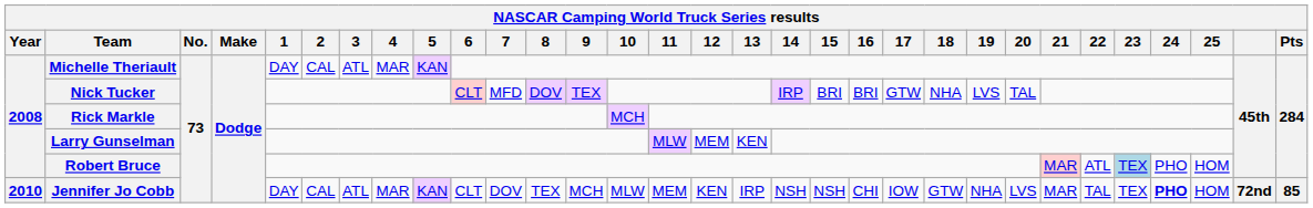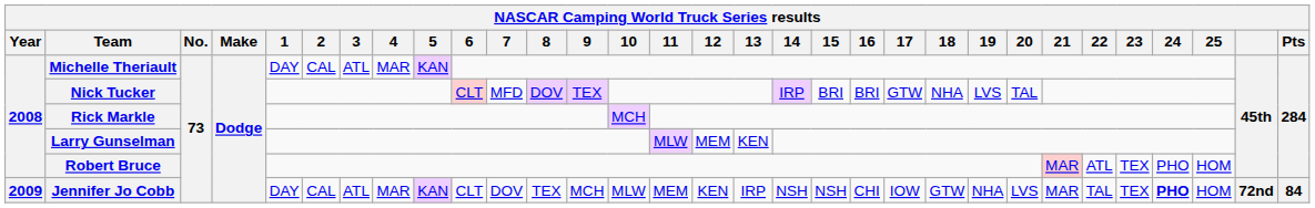 <table class="wikitable" style="text-align:center; font-size:75%">
 <tr>
 <th colspan=45><a href='#'>NASCAR Camping World Truck Series</a> results</th>
 </tr>
 <tr>
 <th>Year</th>
 <th>Team</th>
 <th>No.</th>
 <th>Make</th>
 <th>1</th>
 <th>2</th>
 <th>3</th>
 <th>4</th>
 <th>5</th>
 <th>6</th>
 <th>7</th>
 <th>8</th>
 <th>9</th>
 <th>10</th>
 <th>11</th>
 <th>12</th>
 <th>13</th>
 <th>14</th>
 <th>15</th>
 <th>16</th>
 <th>17</th>
 <th>18</th>
 <th>19</th>
 <th>20</th>
 <th>21</th>
 <th>22</th>
 <th>23</th>
 <th>24</th>
 <th>25</th>
 <th></th>
 <th>Pts</th>
 </tr>
 <tr>
 <th rowspan=5><a href='#'>2008</a></th>
 <th><a href='#'>Michelle Theriault</a></th>
 <th rowspan=6>73</th>
 <th rowspan=6><a href='#'>Dodge</a></th>
 <td><a href='#'>DAY</a></td>
 <td><a href='#'>CAL</a></td>
 <td><a href='#'>ATL</a></td>
 <td><a href='#'>MAR</a></td>
 <td style="background:#EFCFFF;"><a href='#'>KAN</a><br></td>
 <td colspan=20></td>
 <th rowspan=5>45th</th>
 <th rowspan=5>284</th>
 </tr>
 <tr>
 <th><a href='#'>Nick Tucker</a></th>
 <td colspan=5></td>
 <td style="background:#FFCFCF;"><a href='#'>CLT</a><br></td>
 <td><a href='#'>MFD</a></td>
 <td style="background:#EFCFFF;"><a href='#'>DOV</a><br></td>
 <td style="background:#EFCFFF;"><a href='#'>TEX</a><br></td>
 <td colspan=4></td>
 <td style="background:#EFCFFF;"><a href='#'>IRP</a><br></td>
 <td><a href='#'>BRI</a></td>
 <td><a href='#'>BRI</a></td>
 <td><a href='#'>GTW</a></td>
 <td><a href='#'>NHA</a></td>
 <td><a href='#'>LVS</a></td>
 <td><a href='#'>TAL</a></td>
 <td colspan=5></td>
 </tr>
 <tr>
 <th><a href='#'>Rick Markle</a></th>
 <td colspan=9></td>
 <td style="background:#EFCFFF;"><a href='#'>MCH</a><br></td>
 <td colspan=15></td>
 </tr>
 <tr>
 <th><a href='#'>Larry Gunselman</a></th>
 <td colspan=10></td>
 <td style="background:#EFCFFF;"><a href='#'>MLW</a><br></td>
 <td><a href='#'>MEM</a></td>
 <td><a href='#'>KEN</a></td>
 <td colspan=12></td>
 </tr>
 <tr>
 <th><a href='#'>Robert Bruce</a></th>
 <td colspan=20></td>
 <td style="background:#FFCFCF;"><a href='#'>MAR</a><br></td>
 <td><a href='#'>ATL</a></td>
-<td style="background: lightblue;"><a href='#'>TEX</a></td>
+<td><a href='#'>TEX</a></td>
 <td><a href='#'>PHO</a></td>
 <td><a href='#'>HOM</a></td>
 </tr>
 <tr>
-<th><a href='#'>2010</a></th>
+<th><a href='#'>2009</a></th>
 <th nowrap><a href='#'>Jennifer Jo Cobb</a></th>
 <td><a href='#'>DAY</a></td>
 <td><a href='#'>CAL</a></td>
 <td><a href='#'>ATL</a></td>
 <td><a href='#'>MAR</a></td>
 <td style="background:#EFCFFF;"><a href='#'>KAN</a><br></td>
 <td><a href='#'>CLT</a></td>
 <td><a href='#'>DOV</a></td>
 <td><a href='#'>TEX</a></td>
 <td><a href='#'>MCH</a></td>
 <td><a href='#'>MLW</a></td>
 <td><a href='#'>MEM</a></td>
 <td><a href='#'>KEN</a></td>
 <td><a href='#'>IRP</a></td>
 <td><a href='#'>NSH</a></td>
 <td><a href='#'>NSH</a></td>
 <td><a href='#'>CHI</a></td>
 <td><a href='#'>IOW</a></td>
 <td><a href='#'>GTW</a></td>
 <td><a href='#'>NHA</a></td>
 <td><a href='#'>LVS</a></td>
 <td><a href='#'>MAR</a></td>
 <td><a href='#'>TAL</a></td>
 <td><a href='#'>TEX</a></td>
 <td><strong><a href='#'>PHO</a></strong></td>
 <td><a href='#'>HOM</a></td>
 <th>72nd</th>
-<th>85</th>
+<th>84</th>
 </tr>
 </table>
